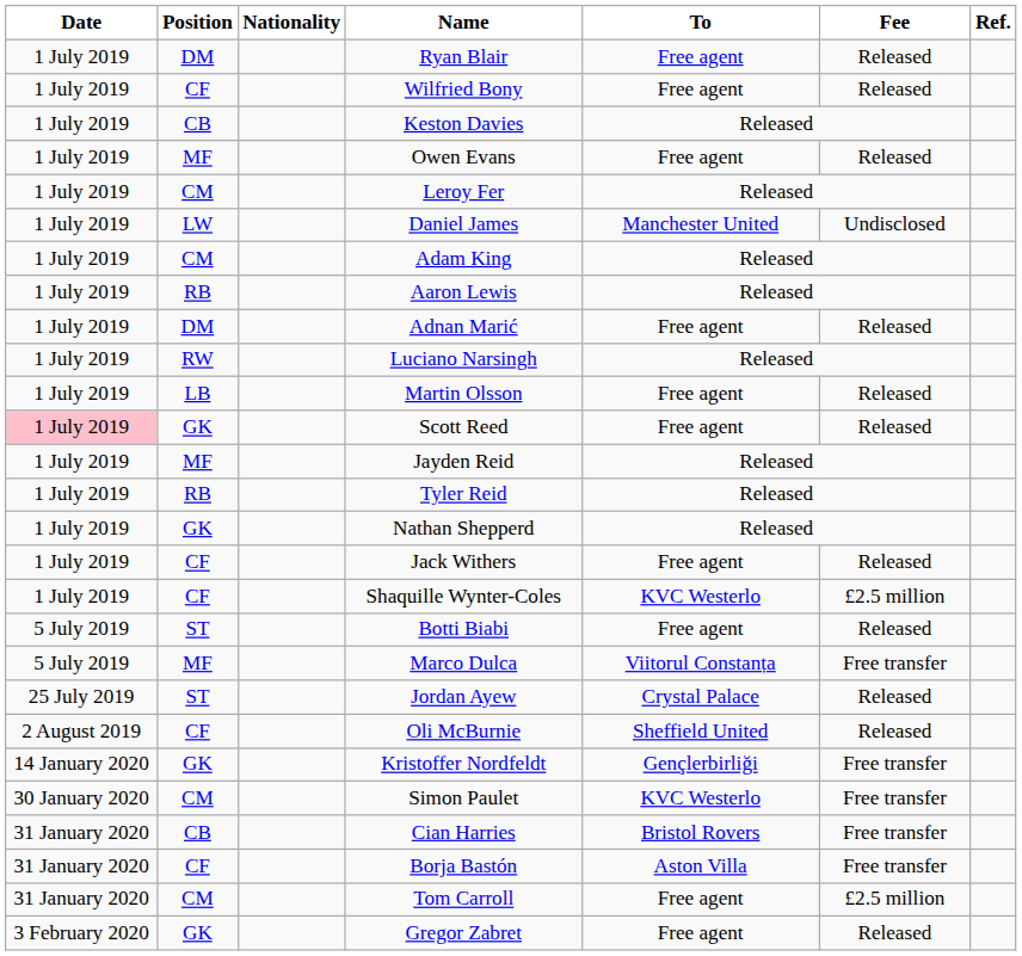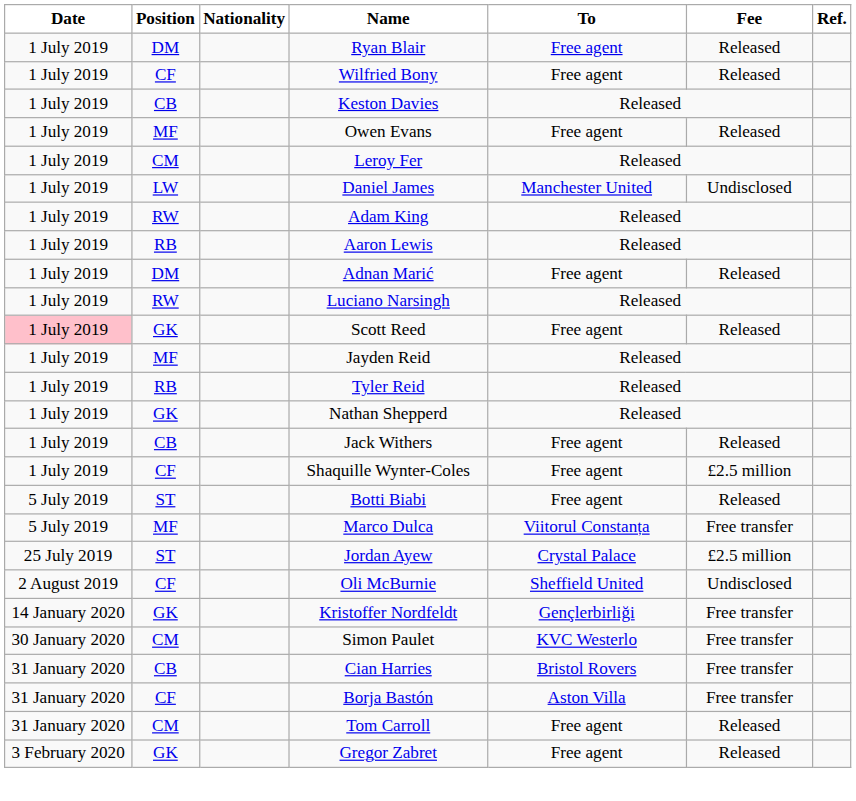 <table class="wikitable" style="text-align:center; font-size:90%; ">
 <tr>
 <th style="background:white; color:black; width:100px;">Date</th>
 <th style="background:white; color:black; width:50px;">Position</th>
 <th style="background:white; color:black; width:50px;">Nationality</th>
 <th style="background:white; color:black; width:160px;">Name</th>
 <th style="background:white; color:black; width:160px;">To</th>
 <th style="background:white; color:black; width:100px;">Fee</th>
 <th style="background:white; color:black;">Ref.</th>
 </tr>
 <tr>
 <td>1 July 2019</td>
 <td><a href='#'>DM</a></td>
 <td></td>
 <td><a href='#'>Ryan Blair</a></td>
 <td><a href='#'>Free agent</a></td>
 <td>Released</td>
 <td></td>
 </tr>
 <tr>
 <td>1 July 2019</td>
 <td><a href='#'>CF</a></td>
 <td></td>
 <td><a href='#'>Wilfried Bony</a></td>
 <td>Free agent</td>
 <td>Released</td>
 <td></td>
 </tr>
 <tr>
 <td>1 July 2019</td>
 <td><a href='#'>CB</a></td>
 <td></td>
 <td><a href='#'>Keston Davies</a></td>
 <td colspan="2">Released</td>
 <td></td>
 </tr>
 <tr>
 <td>1 July 2019</td>
 <td><a href='#'>MF</a></td>
 <td></td>
 <td>Owen Evans</td>
 <td>Free agent</td>
 <td>Released</td>
 <td></td>
 </tr>
 <tr>
 <td>1 July 2019</td>
 <td><a href='#'>CM</a></td>
 <td></td>
 <td><a href='#'>Leroy Fer</a></td>
 <td colspan="2">Released</td>
 <td></td>
 </tr>
 <tr>
 <td>1 July 2019</td>
 <td><a href='#'>LW</a></td>
 <td></td>
 <td><a href='#'>Daniel James</a></td>
 <td><a href='#'>Manchester United</a></td>
 <td>Undisclosed</td>
 <td></td>
 </tr>
 <tr>
 <td>1 July 2019</td>
-<td><a href='#'>CM</a></td>
+<td><a href='#'>RW</a></td>
 <td></td>
 <td><a href='#'>Adam King</a></td>
 <td colspan="2">Released</td>
 <td></td>
 </tr>
 <tr>
 <td>1 July 2019</td>
 <td><a href='#'>RB</a></td>
 <td></td>
 <td><a href='#'>Aaron Lewis</a></td>
 <td colspan="2">Released</td>
 <td></td>
 </tr>
 <tr>
 <td>1 July 2019</td>
 <td><a href='#'>DM</a></td>
 <td></td>
 <td><a href='#'>Adnan Marić</a></td>
 <td>Free agent</td>
 <td>Released</td>
 <td></td>
 </tr>
 <tr>
 <td>1 July 2019</td>
 <td><a href='#'>RW</a></td>
 <td></td>
 <td><a href='#'>Luciano Narsingh</a></td>
 <td colspan="2">Released</td>
-<td></td>
-</tr>
-<tr>
-<td>1 July 2019</td>
-<td><a href='#'>LB</a></td>
-<td></td>
-<td><a href='#'>Martin Olsson</a></td>
-<td>Free agent</td>
-<td>Released</td>
 <td></td>
 </tr>
 <tr>
 <td style="background: pink;">1 July 2019</td>
 <td><a href='#'>GK</a></td>
 <td></td>
 <td>Scott Reed</td>
 <td>Free agent</td>
 <td>Released</td>
 <td></td>
 </tr>
 <tr>
 <td>1 July 2019</td>
 <td><a href='#'>MF</a></td>
 <td></td>
 <td>Jayden Reid</td>
 <td colspan="2">Released</td>
 <td></td>
 </tr>
 <tr>
 <td>1 July 2019</td>
 <td><a href='#'>RB</a></td>
 <td></td>
 <td><a href='#'>Tyler Reid</a></td>
 <td colspan="2">Released</td>
 <td></td>
 </tr>
 <tr>
 <td>1 July 2019</td>
 <td><a href='#'>GK</a></td>
 <td></td>
 <td>Nathan Shepperd</td>
 <td colspan="2">Released</td>
 <td></td>
 </tr>
 <tr>
 <td>1 July 2019</td>
-<td><a href='#'>CF</a></td>
+<td><a href='#'>CB</a></td>
 <td></td>
 <td>Jack Withers</td>
 <td>Free agent</td>
 <td>Released</td>
 <td></td>
 </tr>
 <tr>
 <td>1 July 2019</td>
 <td><a href='#'>CF</a></td>
 <td></td>
 <td>Shaquille Wynter-Coles</td>
-<td><a href='#'>KVC Westerlo</a></td>
+<td>Free agent</td>
 <td>£2.5 million</td>
 <td></td>
 </tr>
 <tr>
 <td>5 July 2019</td>
 <td><a href='#'>ST</a></td>
 <td></td>
 <td><a href='#'>Botti Biabi</a></td>
 <td>Free agent</td>
 <td>Released</td>
 <td></td>
 </tr>
 <tr>
 <td>5 July 2019</td>
 <td><a href='#'>MF</a></td>
 <td></td>
 <td><a href='#'>Marco Dulca</a></td>
 <td><a href='#'>Viitorul Constanța</a></td>
 <td>Free transfer</td>
 <td></td>
 </tr>
 <tr>
 <td>25 July 2019</td>
 <td><a href='#'>ST</a></td>
 <td></td>
 <td><a href='#'>Jordan Ayew</a></td>
 <td><a href='#'>Crystal Palace</a></td>
-<td>Released</td>
+<td>£2.5 million</td>
 <td></td>
 </tr>
 <tr>
 <td>2 August 2019</td>
 <td><a href='#'>CF</a></td>
 <td></td>
 <td><a href='#'>Oli McBurnie</a></td>
 <td><a href='#'>Sheffield United</a></td>
-<td>Released</td>
+<td>Undisclosed</td>
 <td></td>
 </tr>
 <tr>
 <td>14 January 2020</td>
 <td><a href='#'>GK</a></td>
 <td></td>
 <td><a href='#'>Kristoffer Nordfeldt</a></td>
 <td><a href='#'>Gençlerbirliği</a></td>
 <td>Free transfer</td>
 <td></td>
 </tr>
 <tr>
 <td>30 January 2020</td>
 <td><a href='#'>CM</a></td>
 <td></td>
 <td>Simon Paulet</td>
 <td><a href='#'>KVC Westerlo</a></td>
 <td>Free transfer</td>
 <td></td>
 </tr>
 <tr>
 <td>31 January 2020</td>
 <td><a href='#'>CB</a></td>
 <td></td>
 <td><a href='#'>Cian Harries</a></td>
 <td><a href='#'>Bristol Rovers</a></td>
 <td>Free transfer</td>
 <td></td>
 </tr>
 <tr>
 <td>31 January 2020</td>
 <td><a href='#'>CF</a></td>
 <td></td>
 <td><a href='#'>Borja Bastón</a></td>
 <td><a href='#'>Aston Villa</a></td>
 <td>Free transfer</td>
 <td></td>
 </tr>
 <tr>
 <td>31 January 2020</td>
 <td><a href='#'>CM</a></td>
 <td></td>
 <td><a href='#'>Tom Carroll</a></td>
 <td>Free agent</td>
-<td>£2.5 million</td>
+<td>Released</td>
 <td></td>
 </tr>
 <tr>
 <td>3 February 2020</td>
 <td><a href='#'>GK</a></td>
 <td></td>
 <td><a href='#'>Gregor Zabret</a></td>
 <td>Free agent</td>
 <td>Released</td>
 <td></td>
 </tr>
 </table>
